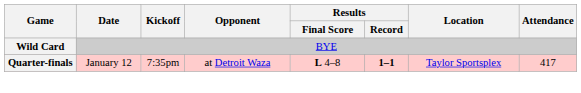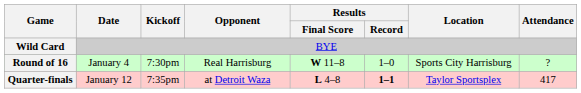 <table class="wikitable">
 <tr>
 <th rowspan="2" width="110">Game</th>
 <th rowspan="2" width="100">Date</th>
 <th rowspan="2" width="60">Kickoff</th>
 <th rowspan="2" width="170">Opponent</th>
 <th colspan="2" width="180">Results</th>
 <th rowspan="2" width="180">Location</th>
 <th rowspan="2" width="80">Attendance</th>
 </tr>
 <tr>
 <th width="120">Final Score</th>
 <th width="60">Record</th>
 </tr>
 <tr align="center" bgcolor="#CCCCCC">
 <th>Wild Card</th>
 <td colspan=7><a href='#'>BYE</a></td>
 </tr>
+<tr align="center" bgcolor="#CCFFCC">
+<th>Round of 16</th>
+<td>January 4</td>
+<td>7:30pm</td>
+<td>Real Harrisburg</td>
+<td><strong>W</strong> 11–8</td>
+<td>1–0</td>
+<td>Sports City Harrisburg</td>
+<td>?</td>
+</tr>
 <tr align="center" bgcolor="#FFCCCC">
 <th>Quarter-finals</th>
 <td>January 12</td>
 <td>7:35pm</td>
 <td>at <a href='#'>Detroit Waza</a></td>
 <td><strong>L</strong> 4–8</td>
 <td><strong>1–1</strong></td>
 <td><a href='#'>Taylor Sportsplex</a></td>
 <td>417</td>
 </tr>
 </table>
